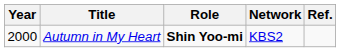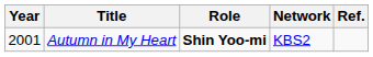 <table class="wikitable">
 <tr>
 <th>Year</th>
 <th>Title</th>
 <th>Role</th>
 <th>Network</th>
 <th>Ref.</th>
 </tr>
 <tr>
-<td>2000</td>
+<td>2001</td>
 <td><em><a href='#'>Autumn in My Heart</a></em></td>
 <td><strong>Shin Yoo-mi</strong></td>
 <td><a href='#'>KBS2</a></td>
 <td></td>
 </tr>
 </table>
